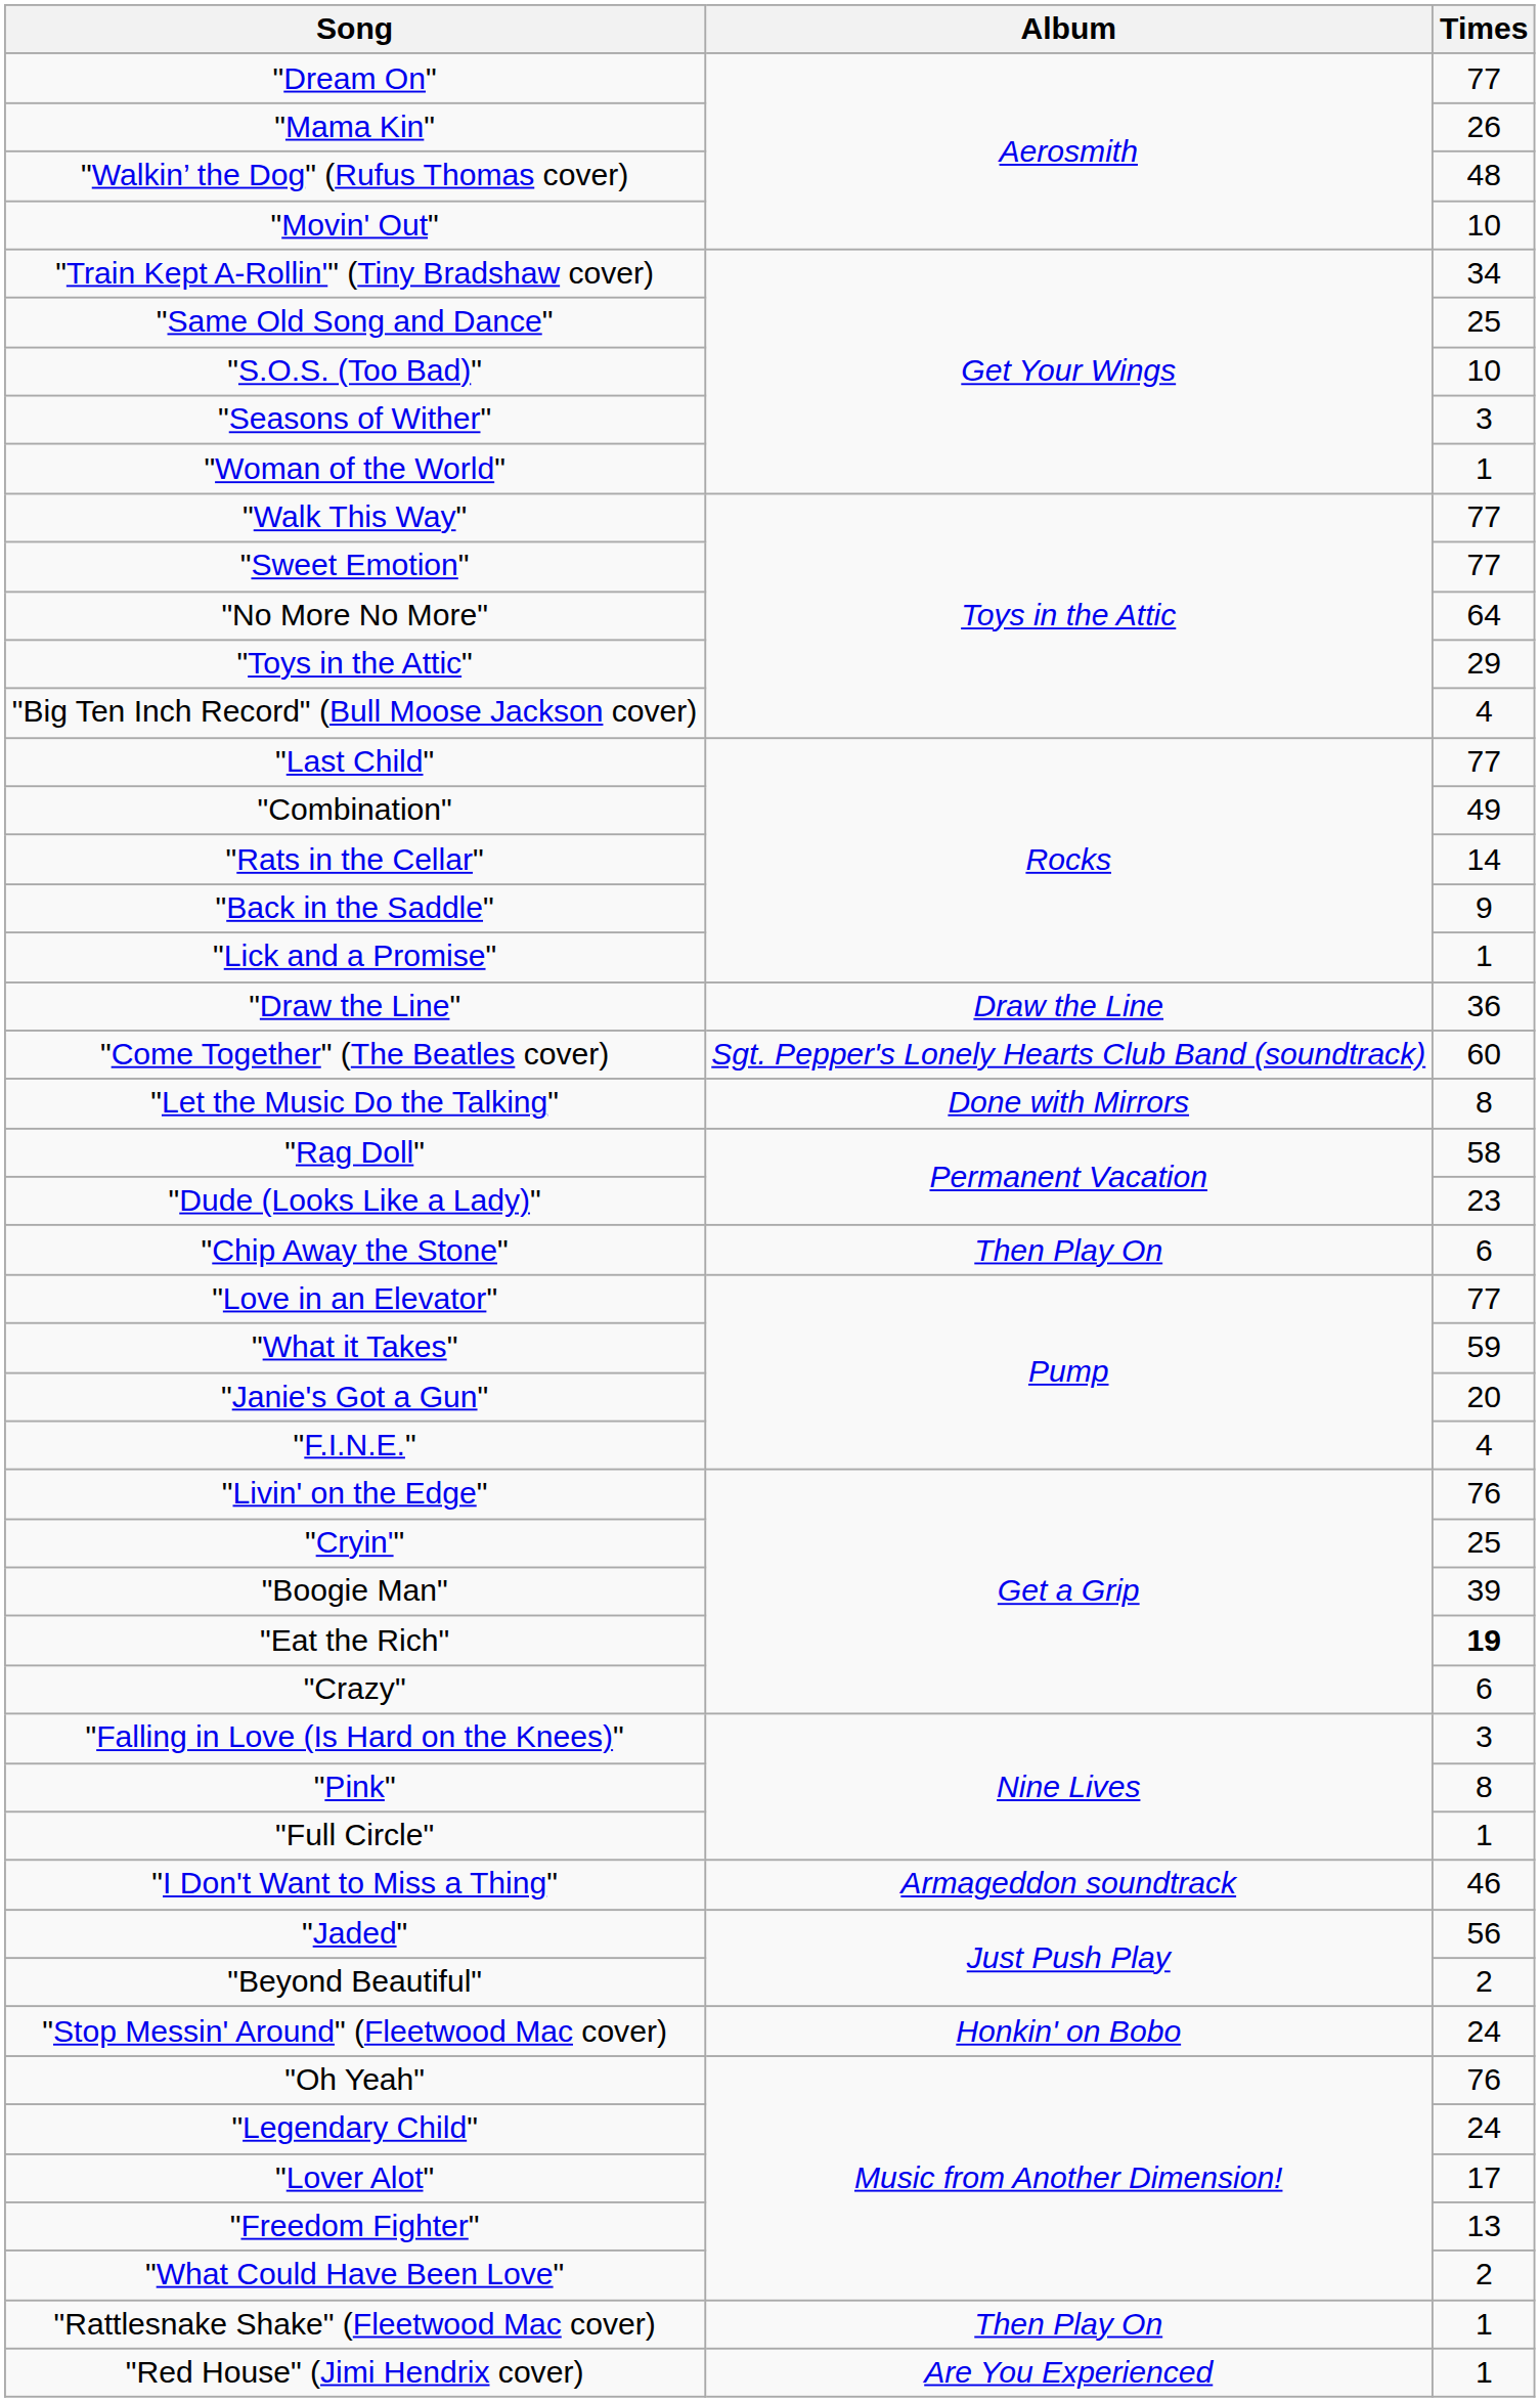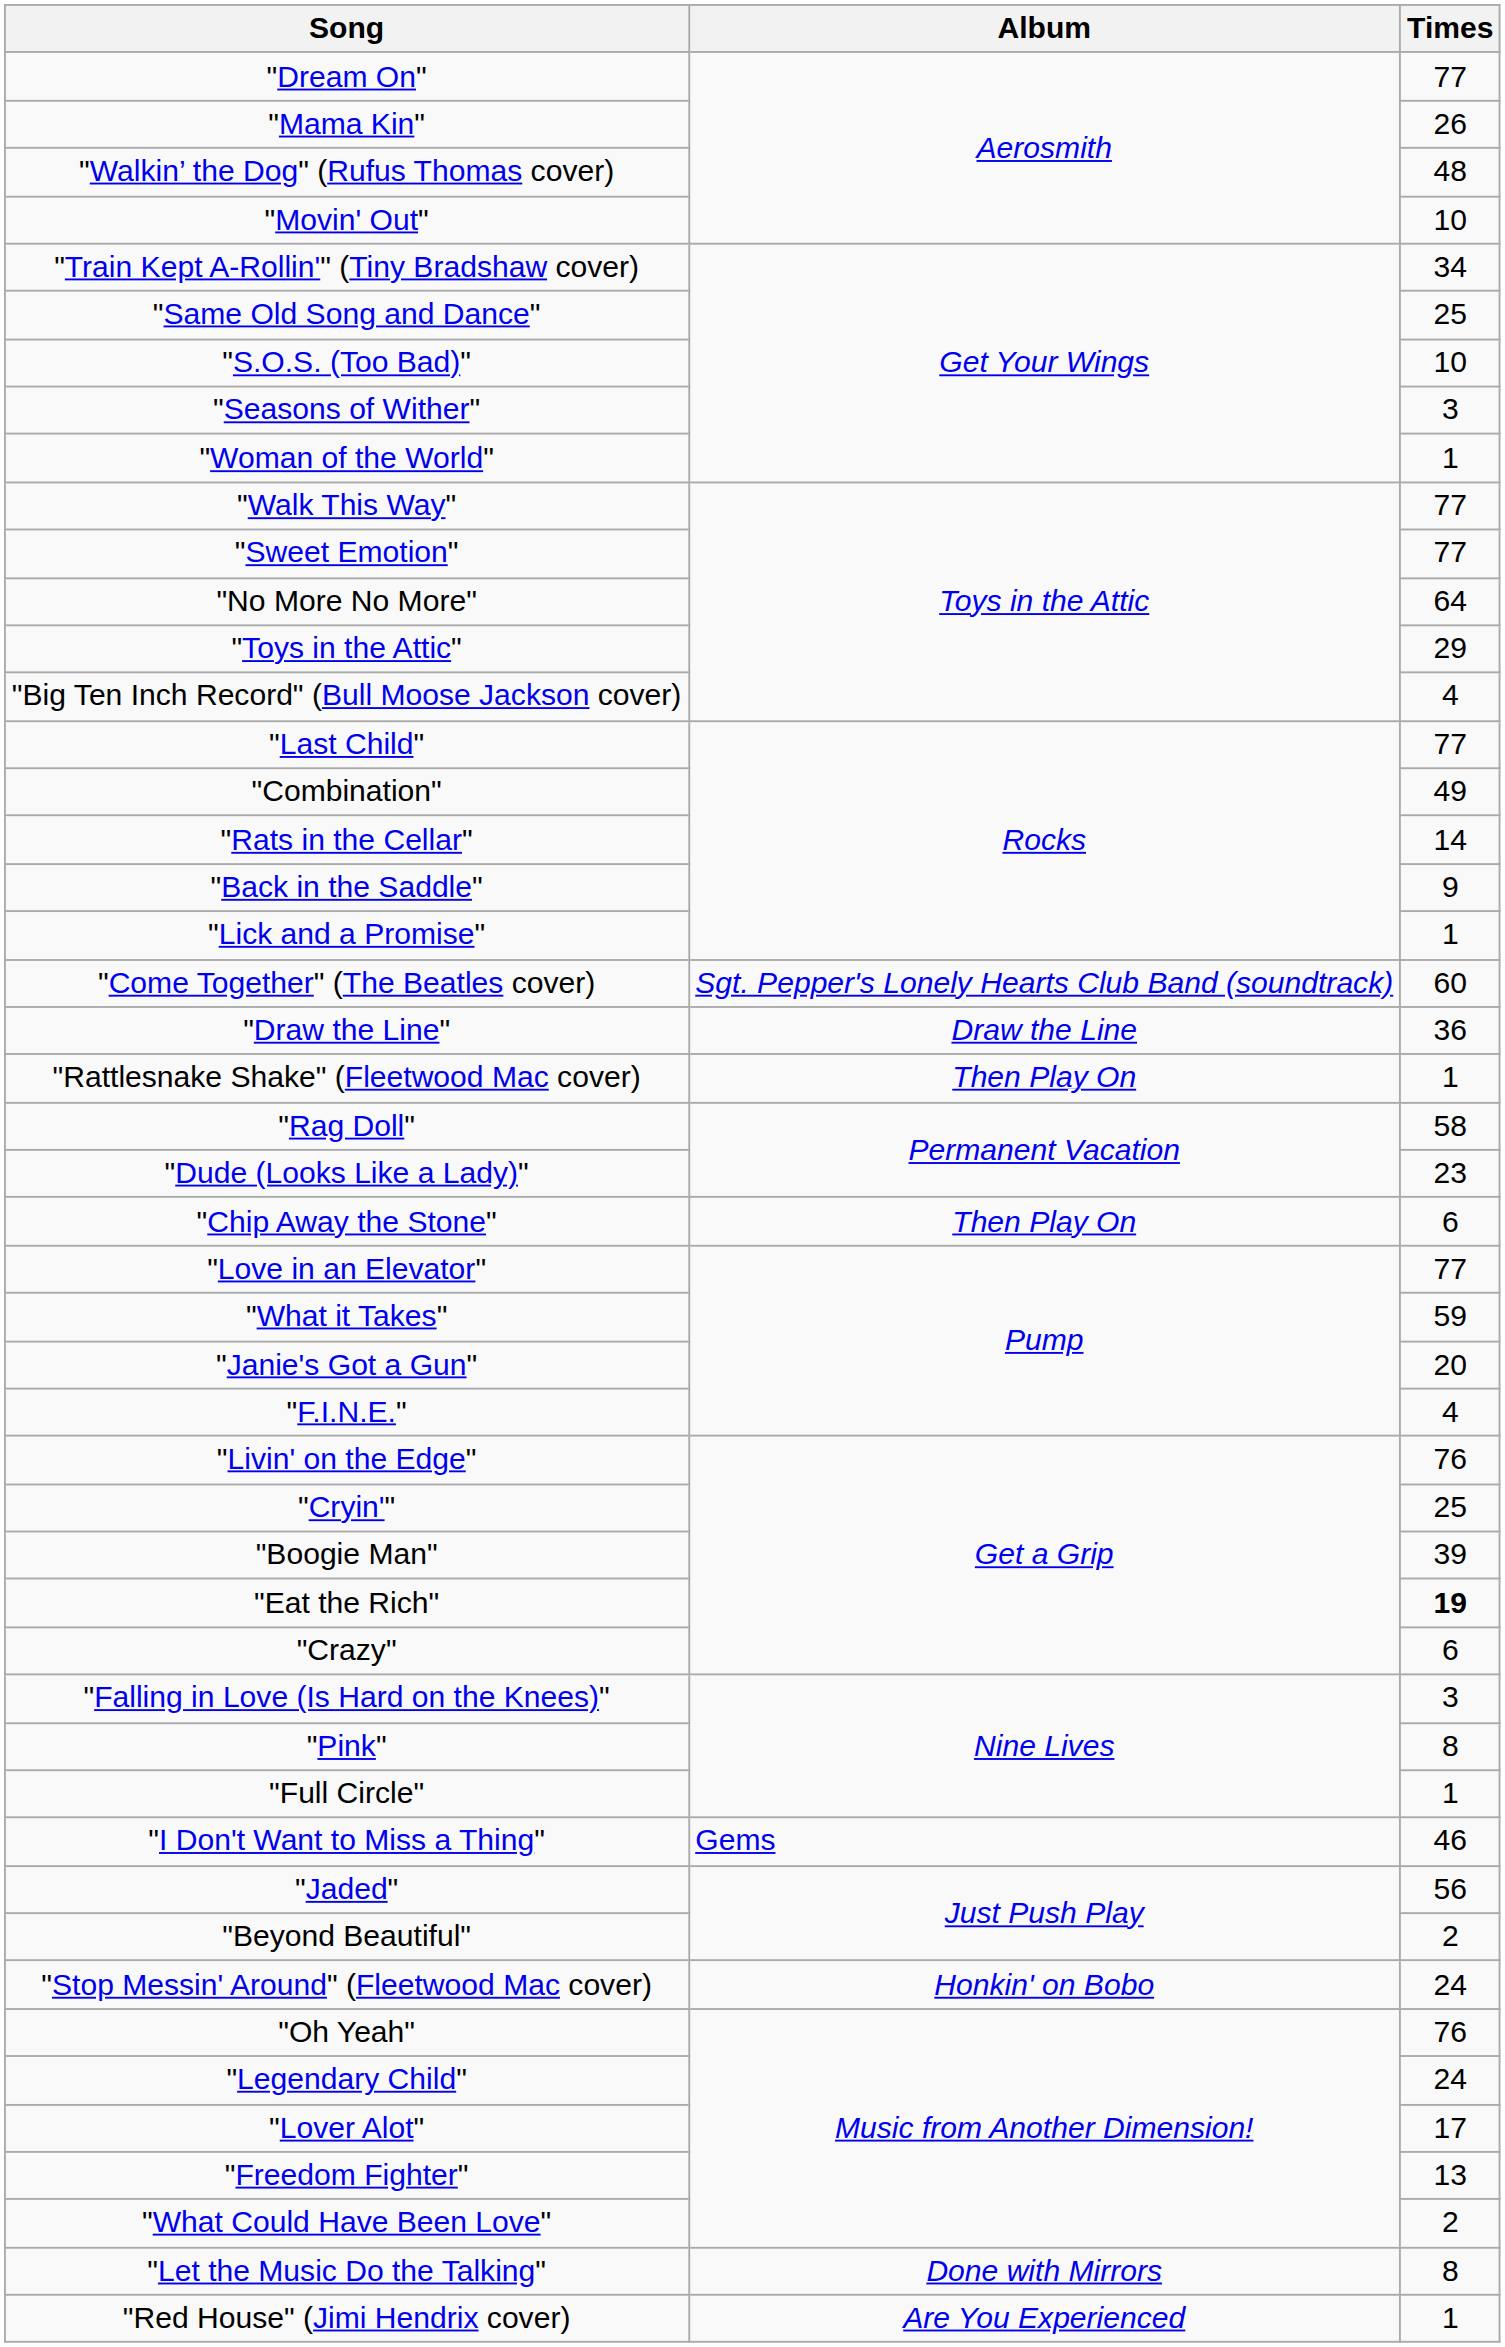 <table class="wikitable sortable">
 <tr>
 <th>Song</th>
 <th>Album</th>
 <th>Times</th>
 </tr>
 <tr>
 <td style="text-align:center;">"<a href='#'>Dream On</a>"</td>
 <td style="text-align:center;" rowspan="4"><em><a href='#'>Aerosmith</a></em></td>
 <td style="text-align:center;">77</td>
 </tr>
 <tr style="text-align:center;">
 <td>"<a href='#'>Mama Kin</a>"</td>
 <td>26</td>
 </tr>
 <tr>
 <td style="text-align:center;">"<a href='#'>Walkin’ the Dog</a>" (<a href='#'>Rufus Thomas</a> cover)</td>
 <td style="text-align:center;">48</td>
 </tr>
 <tr>
 <td style="text-align:center;">"<a href='#'>Movin' Out</a>"</td>
 <td style="text-align:center;">10</td>
 </tr>
 <tr style="text-align:center;">
 <td>"<a href='#'>Train Kept A-Rollin'</a>"  (<a href='#'>Tiny Bradshaw</a> cover)</td>
 <td rowspan="5"><em><a href='#'>Get Your Wings</a></em></td>
 <td>34</td>
 </tr>
 <tr style="text-align:center;">
 <td>"<a href='#'>Same Old Song and Dance</a>"</td>
 <td>25</td>
 </tr>
 <tr style="text-align:center;">
 <td>"<a href='#'>S.O.S. (Too Bad)</a>"</td>
 <td>10</td>
 </tr>
 <tr style="text-align:center;">
 <td>"<a href='#'>Seasons of Wither</a>"</td>
 <td>3</td>
 </tr>
 <tr>
 <td style="text-align:center;">"<a href='#'>Woman of the World</a>"</td>
 <td style="text-align:center;">1</td>
 </tr>
 <tr>
 <td style="text-align:center;">"<a href='#'>Walk This Way</a>"</td>
 <td style="text-align:center;" rowspan="5"><em><a href='#'>Toys in the Attic</a></em></td>
 <td style="text-align:center;">77</td>
 </tr>
 <tr style="text-align:center;">
 <td>"<a href='#'>Sweet Emotion</a>"</td>
 <td>77</td>
 </tr>
 <tr style="text-align:center;">
 <td>"No More No More"</td>
 <td>64</td>
 </tr>
 <tr>
 <td style="text-align:center;">"<a href='#'>Toys in the Attic</a>"</td>
 <td style="text-align:center;">29</td>
 </tr>
 <tr style="text-align:center;">
 <td>"Big Ten Inch Record" (<a href='#'>Bull Moose Jackson</a> cover)</td>
 <td>4</td>
 </tr>
 <tr>
 <td style="text-align:center;">"<a href='#'>Last Child</a>"</td>
 <td style="text-align:center;" rowspan="5"><em><a href='#'>Rocks</a></em></td>
 <td style="text-align:center;">77</td>
 </tr>
 <tr style="text-align:center;">
 <td>"Combination"</td>
 <td>49</td>
 </tr>
 <tr style="text-align:center;">
 <td>"<a href='#'>Rats in the Cellar</a>"</td>
 <td>14</td>
 </tr>
 <tr style="text-align:center;">
 <td>"<a href='#'>Back in the Saddle</a>"</td>
 <td>9</td>
 </tr>
 <tr style="text-align:center;">
 <td>"<a href='#'>Lick and a Promise</a>"</td>
 <td>1</td>
 </tr>
+<tr style="text-align:center;">
+<td>"<a href='#'>Come Together</a>" (<a href='#'>The Beatles</a> cover)</td>
+<td><em><a href='#'>Sgt. Pepper's Lonely Hearts Club Band (soundtrack)</a></em></td>
+<td>60</td>
+</tr>
 <tr>
 <td style="text-align:center;">"<a href='#'>Draw the Line</a>"</td>
 <td style="text-align:center;"><em><a href='#'>Draw the Line</a></em></td>
 <td style="text-align:center;">36</td>
 </tr>
 <tr style="text-align:center;">
-<td>"<a href='#'>Come Together</a>" (<a href='#'>The Beatles</a> cover)</td>
-<td><em><a href='#'>Sgt. Pepper's Lonely Hearts Club Band (soundtrack)</a></em></td>
-<td>60</td>
-</tr>
-<tr style="text-align:center;">
-<td>"<a href='#'>Let the Music Do the Talking</a>"</td>
-<td><em><a href='#'>Done with Mirrors</a></em></td>
-<td>8</td>
+<td>"Rattlesnake Shake" (<a href='#'>Fleetwood Mac</a> cover)</td>
+<td><em><a href='#'>Then Play On</a></em></td>
+<td>1</td>
 </tr>
 <tr>
 <td style="text-align:center;">"<a href='#'>Rag Doll</a>"</td>
 <td style="text-align:center;" rowspan="2"><em><a href='#'>Permanent Vacation</a></em></td>
 <td style="text-align:center;">58</td>
 </tr>
 <tr style="text-align:center;">
 <td>"<a href='#'>Dude (Looks Like a Lady)</a>"</td>
 <td>23</td>
 </tr>
 <tr style="text-align:center;">
 <td>"<a href='#'>Chip Away the Stone</a>"</td>
 <td><em><a href='#'>Then Play On</a></em></td>
 <td>6</td>
 </tr>
 <tr>
 <td style="text-align:center;">"<a href='#'>Love in an Elevator</a>"</td>
 <td style="text-align:center;" rowspan="4"><em><a href='#'>Pump</a></em></td>
 <td style="text-align:center;">77</td>
 </tr>
 <tr>
 <td style="text-align:center;">"<a href='#'>What it Takes</a>"</td>
 <td style="text-align:center;">59</td>
 </tr>
 <tr style="text-align:center;">
 <td>"<a href='#'>Janie's Got a Gun</a>"</td>
 <td>20</td>
 </tr>
 <tr style="text-align:center;">
 <td>"<a href='#'>F.I.N.E.</a>"</td>
 <td>4</td>
 </tr>
 <tr style="text-align:center;">
 <td>"<a href='#'>Livin' on the Edge</a>"</td>
 <td rowspan="5"><em><a href='#'>Get a Grip</a></em></td>
 <td>76</td>
 </tr>
 <tr style="text-align:center;">
 <td>"<a href='#'>Cryin'</a>"</td>
 <td>25</td>
 </tr>
 <tr style="text-align:center;">
 <td>"Boogie Man"</td>
 <td>39</td>
 </tr>
 <tr style="text-align:center;">
 <td>"Eat the Rich"</td>
 <td><strong>19</strong></td>
 </tr>
 <tr style="text-align:center;">
 <td>"Crazy"</td>
 <td>6</td>
 </tr>
 <tr>
 <td style="text-align:center;">"<a href='#'>Falling in Love (Is Hard on the Knees)</a>"</td>
 <td style="text-align:center;" rowspan="3"><em><a href='#'>Nine Lives</a></em></td>
 <td style="text-align:center;">3</td>
 </tr>
 <tr>
 <td style="text-align:center;">"<a href='#'>Pink</a>"</td>
 <td style="text-align:center;">8</td>
 </tr>
 <tr style="text-align:center;">
 <td>"Full Circle"</td>
 <td>1</td>
 </tr>
 <tr>
 <td style="text-align:center;">"<a href='#'>I Don't Want to Miss a Thing</a>"</td>
-<td style="text-align:center;"><em><a href='#'>Armageddon soundtrack</a></em></td>
+<td><a href='#'>Gems</a></td>
 <td style="text-align:center;">46</td>
 </tr>
 <tr>
 <td style="text-align:center;">"<a href='#'>Jaded</a>"</td>
 <td style="text-align:center;" rowspan="2"><em><a href='#'>Just Push Play</a></em></td>
 <td style="text-align:center;">56</td>
 </tr>
 <tr style="text-align:center;">
 <td>"Beyond Beautiful"</td>
 <td>2</td>
 </tr>
 <tr style="text-align:center;">
 <td>"<a href='#'>Stop Messin' Around</a>" (<a href='#'>Fleetwood Mac</a> cover)</td>
 <td><em><a href='#'>Honkin' on Bobo</a></em></td>
 <td>24</td>
 </tr>
 <tr style="text-align:center;">
 <td>"Oh Yeah"</td>
 <td rowspan="5"><em><a href='#'>Music from Another Dimension!</a></em></td>
 <td>76</td>
 </tr>
 <tr style="text-align:center;">
 <td>"<a href='#'>Legendary Child</a>"</td>
 <td>24</td>
 </tr>
 <tr style="text-align:center;">
 <td>"<a href='#'>Lover Alot</a>"</td>
 <td>17</td>
 </tr>
 <tr style="text-align:center;">
 <td>"<a href='#'>Freedom Fighter</a>"</td>
 <td>13</td>
 </tr>
 <tr style="text-align:center;">
 <td>"<a href='#'>What Could Have Been Love</a>"</td>
 <td>2</td>
 </tr>
 <tr style="text-align:center;">
-<td>"Rattlesnake Shake" (<a href='#'>Fleetwood Mac</a> cover)</td>
-<td><em><a href='#'>Then Play On</a></em></td>
-<td>1</td>
+<td>"<a href='#'>Let the Music Do the Talking</a>"</td>
+<td><em><a href='#'>Done with Mirrors</a></em></td>
+<td>8</td>
 </tr>
 <tr style="text-align:center;">
 <td>"Red House" (<a href='#'>Jimi Hendrix</a> cover)</td>
 <td><em><a href='#'>Are You Experienced</a></em></td>
 <td>1</td>
 </tr>
 </table>
